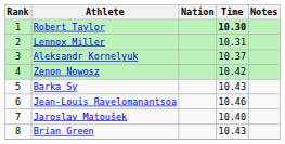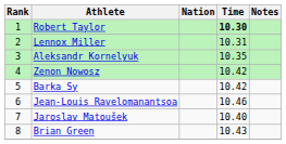 <table class="wikitable sortable" style="text-align:center">
 <tr>
 <th>Rank</th>
 <th>Athlete</th>
 <th>Nation</th>
 <th>Time</th>
 <th>Notes</th>
 </tr>
 <tr bgcolor=bbf3bb>
 <td>1</td>
 <td align=left><a href='#'>Robert Taylor</a></td>
 <td align=left></td>
 <td><strong>10.30</strong></td>
 <td></td>
 </tr>
 <tr bgcolor=bbf3bb>
 <td>2</td>
 <td align=left><a href='#'>Lennox Miller</a></td>
 <td align=left></td>
 <td>10.31</td>
 <td></td>
 </tr>
 <tr bgcolor=bbf3bb>
 <td>3</td>
 <td align=left><a href='#'>Aleksandr Kornelyuk</a></td>
 <td align=left></td>
-<td>10.37</td>
+<td>10.35</td>
 <td></td>
 </tr>
 <tr bgcolor=bbf3bb>
 <td>4</td>
 <td align=left><a href='#'>Zenon Nowosz</a></td>
 <td align=left></td>
 <td>10.42</td>
 <td></td>
 </tr>
 <tr>
 <td>5</td>
 <td align=left><a href='#'>Barka Sy</a></td>
 <td align=left></td>
-<td>10.43</td>
+<td>10.42</td>
 <td></td>
 </tr>
 <tr>
 <td>6</td>
 <td align=left><a href='#'>Jean-Louis Ravelomanantsoa</a></td>
 <td align=left></td>
 <td>10.46</td>
 <td></td>
 </tr>
 <tr>
 <td>7</td>
 <td align=left><a href='#'>Jaroslav Matoušek</a></td>
 <td align=left></td>
 <td>10.40</td>
 <td></td>
 </tr>
 <tr>
 <td>8</td>
 <td align=left><a href='#'>Brian Green</a></td>
 <td align=left></td>
 <td>10.43</td>
 <td></td>
 </tr>
 <tr>
 </tr>
 </table>
